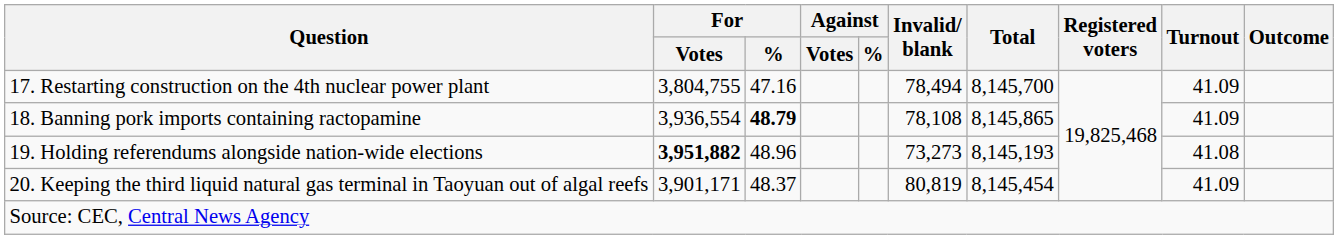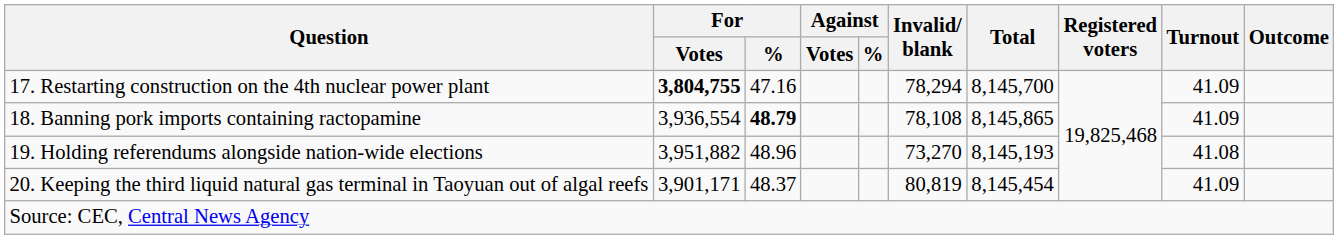 <table class=wikitable style=text-align:right>
 <tr>
 <th rowspan=2>Question</th>
 <th colspan=2>For</th>
 <th colspan=2>Against</th>
 <th rowspan=2>Invalid/<br>blank</th>
 <th rowspan=2>Total</th>
 <th rowspan=2>Registered<br>voters</th>
 <th rowspan=2>Turnout</th>
 <th rowspan=2>Outcome</th>
 </tr>
 <tr>
 <th>Votes</th>
 <th>%</th>
 <th>Votes</th>
 <th>%</th>
 </tr>
 <tr>
 <td align=left>17. Restarting construction on the 4th nuclear power plant</td>
-<td>3,804,755</td>
+<td><strong>3,804,755</strong></td>
 <td>47.16</td>
 <td></td>
 <td></td>
-<td>78,494</td>
+<td>78,294</td>
 <td>8,145,700</td>
 <td rowspan=4>19,825,468</td>
 <td>41.09</td>
 <td></td>
 </tr>
 <tr>
 <td align=left>18. Banning pork imports containing ractopamine</td>
 <td>3,936,554</td>
 <td><strong>48.79</strong></td>
 <td></td>
 <td></td>
 <td>78,108</td>
 <td>8,145,865</td>
 <td>41.09</td>
 <td></td>
 </tr>
 <tr>
 <td align=left>19. Holding referendums alongside nation-wide elections</td>
-<td><strong>3,951,882</strong></td>
+<td>3,951,882</td>
 <td>48.96</td>
 <td></td>
 <td></td>
-<td>73,273</td>
+<td>73,270</td>
 <td>8,145,193</td>
 <td>41.08</td>
 <td></td>
 </tr>
 <tr>
 <td align=left>20. Keeping the third liquid natural gas terminal in Taoyuan out of algal reefs</td>
 <td>3,901,171</td>
 <td>48.37</td>
 <td></td>
 <td></td>
 <td>80,819</td>
 <td>8,145,454</td>
 <td>41.09</td>
 <td></td>
 </tr>
 <tr>
 <td align=left colspan=10>Source: CEC, <a href='#'>Central News Agency</a></td>
 </tr>
 </table>
